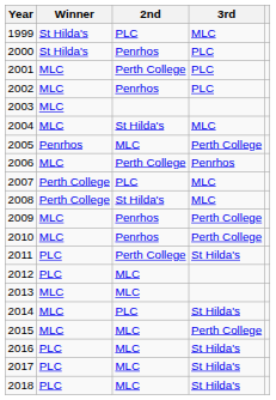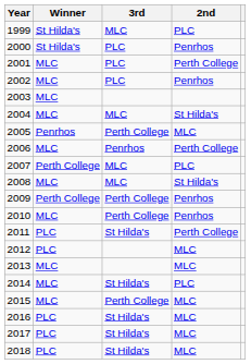 <table class="wikitable">
 <tr>
 <th>Year</th>
 <th>Winner</th>
+<th>3rd</th>
 <th>2nd</th>
-<th>3rd</th>
 <th></th>
 </tr>
 <tr>
 <td>1999</td>
 <td><a href='#'>St Hilda's</a></td>
+<td><a href='#'>MLC</a></td>
 <td><a href='#'>PLC</a></td>
-<td><a href='#'>MLC</a></td>
 <td></td>
 </tr>
 <tr>
 <td>2000</td>
 <td><a href='#'>St Hilda's</a></td>
+<td><a href='#'>PLC</a></td>
 <td><a href='#'>Penrhos</a></td>
-<td><a href='#'>PLC</a></td>
 <td></td>
 </tr>
 <tr>
 <td>2001</td>
 <td><a href='#'>MLC</a></td>
+<td><a href='#'>PLC</a></td>
 <td><a href='#'>Perth College</a></td>
-<td><a href='#'>PLC</a></td>
 <td></td>
 </tr>
 <tr>
 <td>2002</td>
 <td><a href='#'>MLC</a></td>
+<td><a href='#'>PLC</a></td>
 <td><a href='#'>Penrhos</a></td>
-<td><a href='#'>PLC</a></td>
 <td></td>
 </tr>
 <tr>
 <td>2003</td>
 <td><a href='#'>MLC</a></td>
 <td></td>
 <td></td>
 <td></td>
 </tr>
 <tr>
 <td>2004</td>
 <td><a href='#'>MLC</a></td>
+<td><a href='#'>MLC</a></td>
 <td><a href='#'>St Hilda's</a></td>
-<td><a href='#'>MLC</a></td>
 <td></td>
 </tr>
 <tr>
 <td>2005</td>
 <td><a href='#'>Penrhos</a></td>
+<td><a href='#'>Perth College</a></td>
 <td><a href='#'>MLC</a></td>
+<td></td>
+</tr>
+<tr>
+<td>2006</td>
+<td><a href='#'>MLC</a></td>
+<td><a href='#'>Penrhos</a></td>
 <td><a href='#'>Perth College</a></td>
 <td></td>
 </tr>
 <tr>
-<td>2006</td>
+<td>2007</td>
+<td><a href='#'>Perth College</a></td>
+<td><a href='#'>MLC</a></td>
+<td><a href='#'>PLC</a></td>
+<td></td>
+</tr>
+<tr>
+<td>2008</td>
+<td><a href='#'>MLC</a></td>
+<td><a href='#'>MLC</a></td>
+<td><a href='#'>St Hilda's</a></td>
+<td></td>
+</tr>
+<tr>
+<td>2009</td>
+<td><a href='#'>Perth College</a></td>
+<td><a href='#'>Perth College</a></td>
+<td><a href='#'>Penrhos</a></td>
+<td></td>
+</tr>
+<tr>
+<td>2010</td>
 <td><a href='#'>MLC</a></td>
 <td><a href='#'>Perth College</a></td>
 <td><a href='#'>Penrhos</a></td>
 <td></td>
 </tr>
 <tr>
-<td>2007</td>
+<td>2011</td>
+<td><a href='#'>PLC</a></td>
+<td><a href='#'>St Hilda's</a></td>
 <td><a href='#'>Perth College</a></td>
+<td></td>
+</tr>
+<tr>
+<td>2012</td>
 <td><a href='#'>PLC</a></td>
+<td></td>
 <td><a href='#'>MLC</a></td>
 <td></td>
 </tr>
 <tr>
-<td>2008</td>
+<td>2013</td>
+<td><a href='#'>MLC</a></td>
+<td></td>
+<td><a href='#'>MLC</a></td>
+<td></td>
+</tr>
+<tr>
+<td>2014</td>
+<td><a href='#'>MLC</a></td>
+<td><a href='#'>St Hilda's</a></td>
+<td><a href='#'>PLC</a></td>
+<td></td>
+</tr>
+<tr>
+<td>2015</td>
+<td><a href='#'>MLC</a></td>
 <td><a href='#'>Perth College</a></td>
+<td><a href='#'>MLC</a></td>
+<td></td>
+</tr>
+<tr>
+<td>2016</td>
+<td><a href='#'>PLC</a></td>
 <td><a href='#'>St Hilda's</a></td>
 <td><a href='#'>MLC</a></td>
 <td></td>
 </tr>
 <tr>
-<td>2009</td>
-<td><a href='#'>MLC</a></td>
-<td><a href='#'>Penrhos</a></td>
-<td><a href='#'>Perth College</a></td>
-<td></td>
-</tr>
-<tr>
-<td>2010</td>
-<td><a href='#'>MLC</a></td>
-<td><a href='#'>Penrhos</a></td>
-<td><a href='#'>Perth College</a></td>
-<td></td>
-</tr>
-<tr>
-<td>2011</td>
-<td><a href='#'>PLC</a></td>
-<td><a href='#'>Perth College</a></td>
-<td><a href='#'>St Hilda's</a></td>
-<td></td>
-</tr>
-<tr>
-<td>2012</td>
-<td><a href='#'>PLC</a></td>
-<td><a href='#'>MLC</a></td>
-<td></td>
-<td></td>
-</tr>
-<tr>
-<td>2013</td>
-<td><a href='#'>MLC</a></td>
-<td><a href='#'>MLC</a></td>
-<td></td>
-<td></td>
-</tr>
-<tr>
-<td>2014</td>
-<td><a href='#'>MLC</a></td>
+<td>2017</td>
 <td><a href='#'>PLC</a></td>
 <td><a href='#'>St Hilda's</a></td>
-<td></td>
-</tr>
-<tr>
-<td>2015</td>
 <td><a href='#'>MLC</a></td>
-<td><a href='#'>MLC</a></td>
-<td><a href='#'>Perth College</a></td>
-<td></td>
-</tr>
-<tr>
-<td>2016</td>
-<td><a href='#'>PLC</a></td>
-<td><a href='#'>MLC</a></td>
-<td><a href='#'>St Hilda's</a></td>
-<td></td>
-</tr>
-<tr>
-<td>2017</td>
-<td><a href='#'>PLC</a></td>
-<td><a href='#'>MLC</a></td>
-<td><a href='#'>St Hilda's</a></td>
 <td></td>
 </tr>
 <tr>
 <td>2018</td>
 <td><a href='#'>PLC</a></td>
+<td><a href='#'>St Hilda's</a></td>
 <td><a href='#'>MLC</a></td>
-<td><a href='#'>St Hilda's</a></td>
 <td></td>
 </tr>
 </table>
